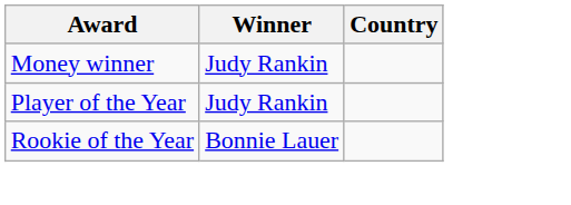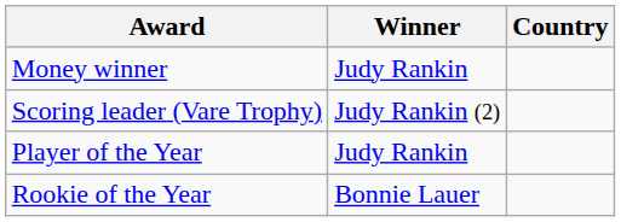 <table class="wikitable">
 <tr>
 <th>Award</th>
 <th>Winner</th>
 <th>Country</th>
 </tr>
 <tr>
 <td><a href='#'>Money winner</a></td>
 <td><a href='#'>Judy Rankin</a></td>
+<td></td>
+</tr>
+<tr>
+<td><a href='#'>Scoring leader (Vare Trophy)</a></td>
+<td><a href='#'>Judy Rankin</a> <small>(2)</small></td>
 <td></td>
 </tr>
 <tr>
 <td><a href='#'>Player of the Year</a></td>
 <td><a href='#'>Judy Rankin</a></td>
 <td></td>
 </tr>
 <tr>
 <td><a href='#'>Rookie of the Year</a></td>
 <td><a href='#'>Bonnie Lauer</a></td>
 <td></td>
 </tr>
 </table>
